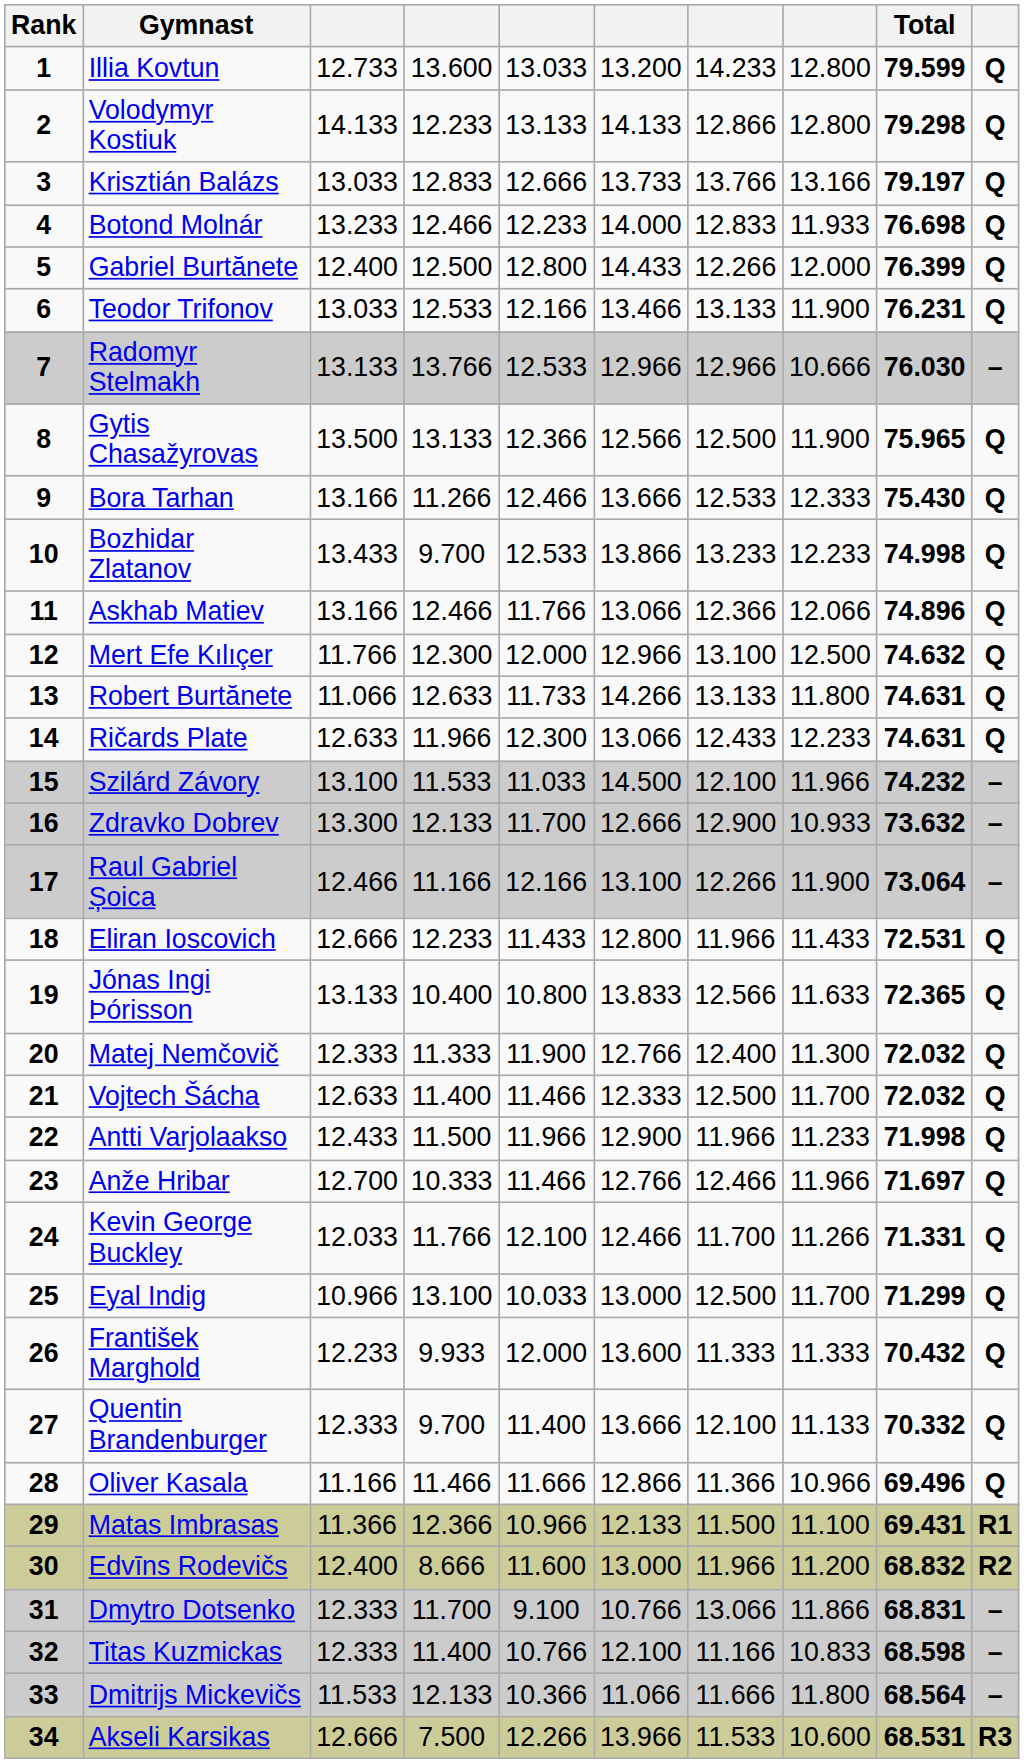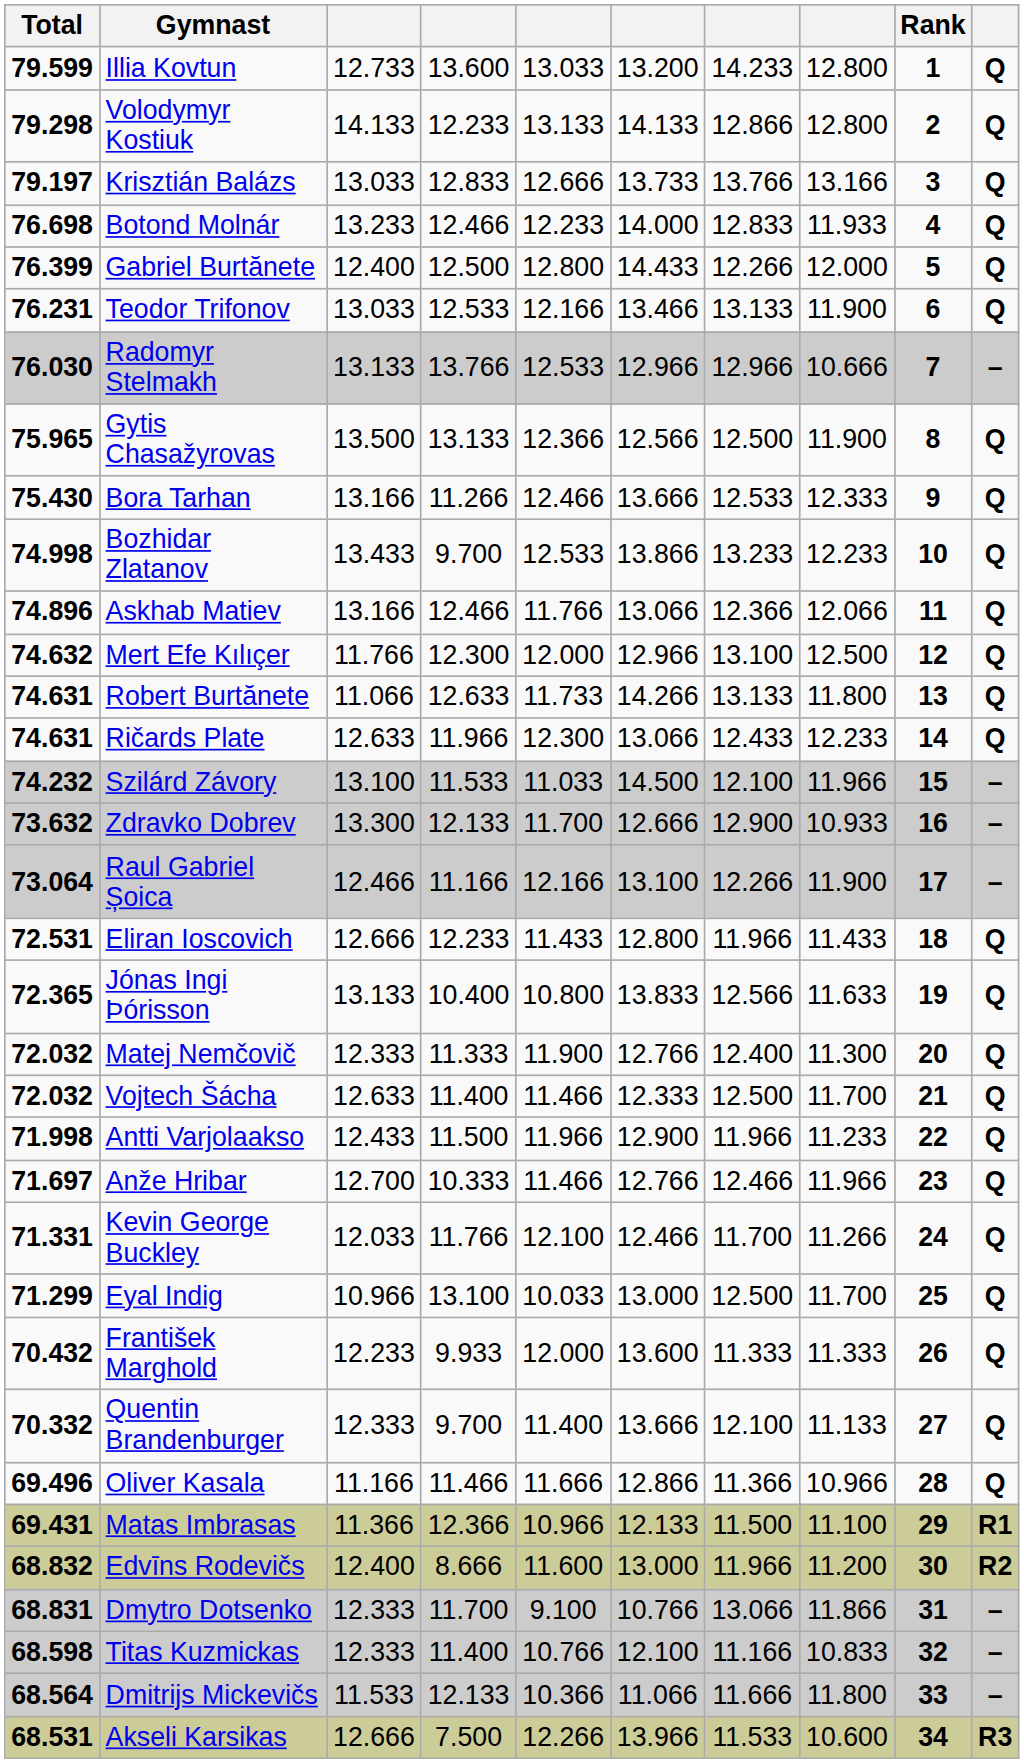 <table class="wikitable sortable" style="text-align:center; font-size:100%">
 <tr>
-<th scope="col" style="width:15px;">Rank</th>
+<th scope="col" style="width:50px;">Total</th>
 <th scope="col" style="width:175px;">Gymnast</th>
 <th scope="col" style="width:50px;"></th>
 <th scope="col" style="width:50px;"></th>
 <th scope="col" style="width:50px;"></th>
 <th scope="col" style="width:50px;"></th>
 <th scope="col" style="width:50px;"></th>
 <th scope="col" style="width:50px;"></th>
-<th scope="col" style="width:50px;">Total</th>
+<th scope="col" style="width:15px;">Rank</th>
 <th scope="col" style="width:15px;"></th>
 </tr>
 <tr>
-<td scope="row" style="text-align:center;"><strong>1</strong></td>
+<td><strong>79.599</strong></td>
 <td style="text-align:left;"> <a href='#'>Illia Kovtun</a></td>
 <td>12.733</td>
 <td>13.600</td>
 <td>13.033</td>
 <td>13.200</td>
 <td>14.233</td>
 <td>12.800</td>
-<td><strong>79.599</strong></td>
+<td scope="row" style="text-align:center;"><strong>1</strong></td>
 <td><strong>Q</strong></td>
 </tr>
 <tr>
-<td scope="row" style="text-align:center;"><strong>2</strong></td>
+<td><strong>79.298</strong></td>
 <td style="text-align:left;"> <a href='#'>Volodymyr Kostiuk</a></td>
 <td>14.133</td>
 <td>12.233</td>
 <td>13.133</td>
 <td>14.133</td>
 <td>12.866</td>
 <td>12.800</td>
-<td><strong>79.298</strong></td>
+<td scope="row" style="text-align:center;"><strong>2</strong></td>
 <td><strong>Q</strong></td>
 </tr>
 <tr>
-<td scope="row" style="text-align:center;"><strong>3</strong></td>
+<td><strong>79.197</strong></td>
 <td style="text-align:left;"> <a href='#'>Krisztián Balázs</a></td>
 <td>13.033</td>
 <td>12.833</td>
 <td>12.666</td>
 <td>13.733</td>
 <td>13.766</td>
 <td>13.166</td>
-<td><strong>79.197</strong></td>
+<td scope="row" style="text-align:center;"><strong>3</strong></td>
 <td><strong>Q</strong></td>
 </tr>
 <tr>
-<td scope="row" style="text-align:center;"><strong>4</strong></td>
+<td><strong>76.698</strong></td>
 <td style="text-align:left;"> <a href='#'>Botond Molnár</a></td>
 <td>13.233</td>
 <td>12.466</td>
 <td>12.233</td>
 <td>14.000</td>
 <td>12.833</td>
 <td>11.933</td>
-<td><strong>76.698</strong></td>
+<td scope="row" style="text-align:center;"><strong>4</strong></td>
 <td><strong>Q</strong></td>
 </tr>
 <tr>
-<td scope="row" style="text-align:center;"><strong>5</strong></td>
+<td><strong>76.399</strong></td>
 <td style="text-align:left;"> <a href='#'>Gabriel Burtănete</a></td>
 <td>12.400</td>
 <td>12.500</td>
 <td>12.800</td>
 <td>14.433</td>
 <td>12.266</td>
 <td>12.000</td>
-<td><strong>76.399</strong></td>
+<td scope="row" style="text-align:center;"><strong>5</strong></td>
 <td><strong>Q</strong></td>
 </tr>
 <tr>
-<td scope="row" style="text-align:center;"><strong>6</strong></td>
+<td><strong>76.231</strong></td>
 <td style="text-align:left;"> <a href='#'>Teodor Trifonov</a></td>
 <td>13.033</td>
 <td>12.533</td>
 <td>12.166</td>
 <td>13.466</td>
 <td>13.133</td>
 <td>11.900</td>
-<td><strong>76.231</strong></td>
+<td scope="row" style="text-align:center;"><strong>6</strong></td>
 <td><strong>Q</strong></td>
 </tr>
 <tr style="background:#cccccc;">
-<td scope="row" style="text-align:center;"><strong>7</strong></td>
+<td><strong>76.030</strong></td>
 <td style="text-align:left;"> <a href='#'>Radomyr Stelmakh</a></td>
 <td>13.133</td>
 <td>13.766</td>
 <td>12.533</td>
 <td>12.966</td>
 <td>12.966</td>
 <td>10.666</td>
-<td><strong>76.030</strong></td>
+<td scope="row" style="text-align:center;"><strong>7</strong></td>
 <td><strong>–</strong></td>
 </tr>
 <tr>
-<td scope="row" style="text-align:center;"><strong>8</strong></td>
+<td><strong>75.965</strong></td>
 <td style="text-align:left;"> <a href='#'>Gytis Chasažyrovas</a></td>
 <td>13.500</td>
 <td>13.133</td>
 <td>12.366</td>
 <td>12.566</td>
 <td>12.500</td>
 <td>11.900</td>
-<td><strong>75.965</strong></td>
+<td scope="row" style="text-align:center;"><strong>8</strong></td>
 <td><strong>Q</strong></td>
 </tr>
 <tr>
-<td scope="row" style="text-align:center;"><strong>9</strong></td>
+<td><strong>75.430</strong></td>
 <td style="text-align:left;"> <a href='#'>Bora Tarhan</a></td>
 <td>13.166</td>
 <td>11.266</td>
 <td>12.466</td>
 <td>13.666</td>
 <td>12.533</td>
 <td>12.333</td>
-<td><strong>75.430</strong></td>
+<td scope="row" style="text-align:center;"><strong>9</strong></td>
 <td><strong>Q</strong></td>
 </tr>
 <tr>
-<td scope="row" style="text-align:center;"><strong>10</strong></td>
+<td><strong>74.998</strong></td>
 <td style="text-align:left;"> <a href='#'>Bozhidar Zlatanov</a></td>
 <td>13.433</td>
 <td>9.700</td>
 <td>12.533</td>
 <td>13.866</td>
 <td>13.233</td>
 <td>12.233</td>
-<td><strong>74.998</strong></td>
+<td scope="row" style="text-align:center;"><strong>10</strong></td>
 <td><strong>Q</strong></td>
 </tr>
 <tr>
-<td scope="row" style="text-align:center;"><strong>11</strong></td>
+<td><strong>74.896</strong></td>
 <td style="text-align:left;"> <a href='#'>Askhab Matiev</a></td>
 <td>13.166</td>
 <td>12.466</td>
 <td>11.766</td>
 <td>13.066</td>
 <td>12.366</td>
 <td>12.066</td>
-<td><strong>74.896</strong></td>
+<td scope="row" style="text-align:center;"><strong>11</strong></td>
 <td><strong>Q</strong></td>
 </tr>
 <tr>
-<td scope="row" style="text-align:center;"><strong>12</strong></td>
+<td><strong>74.632</strong></td>
 <td style="text-align:left;"> <a href='#'>Mert Efe Kılıçer</a></td>
 <td>11.766</td>
 <td>12.300</td>
 <td>12.000</td>
 <td>12.966</td>
 <td>13.100</td>
 <td>12.500</td>
-<td><strong>74.632</strong></td>
+<td scope="row" style="text-align:center;"><strong>12</strong></td>
 <td><strong>Q</strong></td>
 </tr>
 <tr>
-<td scope="row" style="text-align:center;"><strong>13</strong></td>
+<td><strong>74.631</strong></td>
 <td style="text-align:left;"> <a href='#'>Robert Burtănete</a></td>
 <td>11.066</td>
 <td>12.633</td>
 <td>11.733</td>
 <td>14.266</td>
 <td>13.133</td>
 <td>11.800</td>
-<td><strong>74.631</strong></td>
+<td scope="row" style="text-align:center;"><strong>13</strong></td>
 <td><strong>Q</strong></td>
 </tr>
 <tr>
-<td scope="row" style="text-align:center;"><strong>14</strong></td>
+<td><strong>74.631</strong></td>
 <td style="text-align:left;"> <a href='#'>Ričards Plate</a></td>
 <td>12.633</td>
 <td>11.966</td>
 <td>12.300</td>
 <td>13.066</td>
 <td>12.433</td>
 <td>12.233</td>
-<td><strong>74.631</strong></td>
+<td scope="row" style="text-align:center;"><strong>14</strong></td>
 <td><strong>Q</strong></td>
 </tr>
 <tr style="background:#cccccc;">
-<td scope="row" style="text-align:center;"><strong>15</strong></td>
+<td><strong>74.232</strong></td>
 <td style="text-align:left;"> <a href='#'>Szilárd Závory</a></td>
 <td>13.100</td>
 <td>11.533</td>
 <td>11.033</td>
 <td>14.500</td>
 <td>12.100</td>
 <td>11.966</td>
-<td><strong>74.232</strong></td>
+<td scope="row" style="text-align:center;"><strong>15</strong></td>
 <td><strong>–</strong></td>
 </tr>
 <tr style="background:#cccccc;">
-<td scope="row" style="text-align:center;"><strong>16</strong></td>
+<td><strong>73.632</strong></td>
 <td style="text-align:left;"> <a href='#'>Zdravko Dobrev</a></td>
 <td>13.300</td>
 <td>12.133</td>
 <td>11.700</td>
 <td>12.666</td>
 <td>12.900</td>
 <td>10.933</td>
-<td><strong>73.632</strong></td>
+<td scope="row" style="text-align:center;"><strong>16</strong></td>
 <td><strong>–</strong></td>
 </tr>
 <tr style="background:#cccccc;">
-<td scope="row" style="text-align:center;"><strong>17</strong></td>
+<td><strong>73.064</strong></td>
 <td style="text-align:left;"> <a href='#'>Raul Gabriel Șoica</a></td>
 <td>12.466</td>
 <td>11.166</td>
 <td>12.166</td>
 <td>13.100</td>
 <td>12.266</td>
 <td>11.900</td>
-<td><strong>73.064</strong></td>
+<td scope="row" style="text-align:center;"><strong>17</strong></td>
 <td><strong>–</strong></td>
 </tr>
 <tr>
-<td scope="row" style="text-align:center;"><strong>18</strong></td>
+<td><strong>72.531</strong></td>
 <td style="text-align:left;"> <a href='#'>Eliran Ioscovich</a></td>
 <td>12.666</td>
 <td>12.233</td>
 <td>11.433</td>
 <td>12.800</td>
 <td>11.966</td>
 <td>11.433</td>
-<td><strong>72.531</strong></td>
+<td scope="row" style="text-align:center;"><strong>18</strong></td>
 <td><strong>Q</strong></td>
 </tr>
 <tr>
-<td scope="row" style="text-align:center;"><strong>19</strong></td>
+<td><strong>72.365</strong></td>
 <td style="text-align:left;"> <a href='#'>Jónas Ingi Þórisson</a></td>
 <td>13.133</td>
 <td>10.400</td>
 <td>10.800</td>
 <td>13.833</td>
 <td>12.566</td>
 <td>11.633</td>
-<td><strong>72.365</strong></td>
+<td scope="row" style="text-align:center;"><strong>19</strong></td>
 <td><strong>Q</strong></td>
 </tr>
 <tr>
-<td scope="row" style="text-align:center;"><strong>20</strong></td>
+<td><strong>72.032</strong></td>
 <td style="text-align:left;"> <a href='#'>Matej Nemčovič</a></td>
 <td>12.333</td>
 <td>11.333</td>
 <td>11.900</td>
 <td>12.766</td>
 <td>12.400</td>
 <td>11.300</td>
-<td><strong>72.032</strong></td>
+<td scope="row" style="text-align:center;"><strong>20</strong></td>
 <td><strong>Q</strong></td>
 </tr>
 <tr>
-<td scope="row" style="text-align:center;"><strong>21</strong></td>
+<td><strong>72.032</strong></td>
 <td style="text-align:left;"> <a href='#'>Vojtech Šácha</a></td>
 <td>12.633</td>
 <td>11.400</td>
 <td>11.466</td>
 <td>12.333</td>
 <td>12.500</td>
 <td>11.700</td>
-<td><strong>72.032</strong></td>
+<td scope="row" style="text-align:center;"><strong>21</strong></td>
 <td><strong>Q</strong></td>
 </tr>
 <tr>
-<td scope="row" style="text-align:center;"><strong>22</strong></td>
+<td><strong>71.998</strong></td>
 <td style="text-align:left;"> <a href='#'>Antti Varjolaakso</a></td>
 <td>12.433</td>
 <td>11.500</td>
 <td>11.966</td>
 <td>12.900</td>
 <td>11.966</td>
 <td>11.233</td>
-<td><strong>71.998</strong></td>
+<td scope="row" style="text-align:center;"><strong>22</strong></td>
 <td><strong>Q</strong></td>
 </tr>
 <tr>
-<td scope="row" style="text-align:center;"><strong>23</strong></td>
+<td><strong>71.697</strong></td>
 <td style="text-align:left;"> <a href='#'>Anže Hribar</a></td>
 <td>12.700</td>
 <td>10.333</td>
 <td>11.466</td>
 <td>12.766</td>
 <td>12.466</td>
 <td>11.966</td>
-<td><strong>71.697</strong></td>
+<td scope="row" style="text-align:center;"><strong>23</strong></td>
 <td><strong>Q</strong></td>
 </tr>
 <tr>
-<td scope="row" style="text-align:center;"><strong>24</strong></td>
+<td><strong>71.331</strong></td>
 <td style="text-align:left;"> <a href='#'>Kevin George Buckley</a></td>
 <td>12.033</td>
 <td>11.766</td>
 <td>12.100</td>
 <td>12.466</td>
 <td>11.700</td>
 <td>11.266</td>
-<td><strong>71.331</strong></td>
+<td scope="row" style="text-align:center;"><strong>24</strong></td>
 <td><strong>Q</strong></td>
 </tr>
 <tr>
-<td scope="row" style="text-align:center;"><strong>25</strong></td>
+<td><strong>71.299</strong></td>
 <td style="text-align:left;"> <a href='#'>Eyal Indig</a></td>
 <td>10.966</td>
 <td>13.100</td>
 <td>10.033</td>
 <td>13.000</td>
 <td>12.500</td>
 <td>11.700</td>
-<td><strong>71.299</strong></td>
+<td scope="row" style="text-align:center;"><strong>25</strong></td>
 <td><strong>Q</strong></td>
 </tr>
 <tr>
-<td scope="row" style="text-align:center;"><strong>26</strong></td>
+<td><strong>70.432</strong></td>
 <td style="text-align:left;"> <a href='#'>František Marghold</a></td>
 <td>12.233</td>
 <td>9.933</td>
 <td>12.000</td>
 <td>13.600</td>
 <td>11.333</td>
 <td>11.333</td>
-<td><strong>70.432</strong></td>
+<td scope="row" style="text-align:center;"><strong>26</strong></td>
 <td><strong>Q</strong></td>
 </tr>
 <tr>
-<td scope="row" style="text-align:center;"><strong>27</strong></td>
+<td><strong>70.332</strong></td>
 <td style="text-align:left;"> <a href='#'>Quentin Brandenburger</a></td>
 <td>12.333</td>
 <td>9.700</td>
 <td>11.400</td>
 <td>13.666</td>
 <td>12.100</td>
 <td>11.133</td>
-<td><strong>70.332</strong></td>
+<td scope="row" style="text-align:center;"><strong>27</strong></td>
 <td><strong>Q</strong></td>
 </tr>
 <tr>
-<td scope="row" style="text-align:center;"><strong>28</strong></td>
+<td><strong>69.496</strong></td>
 <td style="text-align:left;"> <a href='#'>Oliver Kasala</a></td>
 <td>11.166</td>
 <td>11.466</td>
 <td>11.666</td>
 <td>12.866</td>
 <td>11.366</td>
 <td>10.966</td>
-<td><strong>69.496</strong></td>
+<td scope="row" style="text-align:center;"><strong>28</strong></td>
 <td><strong>Q</strong></td>
 </tr>
 <tr style="background:#cccc99;">
-<td scope="row" style="text-align:center;"><strong>29</strong></td>
+<td><strong>69.431</strong></td>
 <td style="text-align:left;"> <a href='#'>Matas Imbrasas</a></td>
 <td>11.366</td>
 <td>12.366</td>
 <td>10.966</td>
 <td>12.133</td>
 <td>11.500</td>
 <td>11.100</td>
-<td><strong>69.431</strong></td>
+<td scope="row" style="text-align:center;"><strong>29</strong></td>
 <td><strong>R1</strong></td>
 </tr>
 <tr style="background:#cccc99;">
-<td scope="row" style="text-align:center;"><strong>30</strong></td>
+<td><strong>68.832</strong></td>
 <td style="text-align:left;"> <a href='#'>Edvīns Rodevičs</a></td>
 <td>12.400</td>
 <td>8.666</td>
 <td>11.600</td>
 <td>13.000</td>
 <td>11.966</td>
 <td>11.200</td>
-<td><strong>68.832</strong></td>
+<td scope="row" style="text-align:center;"><strong>30</strong></td>
 <td><strong>R2</strong></td>
 </tr>
 <tr style="background:#cccccc;">
-<td scope="row" style="text-align:center;"><strong>31</strong></td>
+<td><strong>68.831</strong></td>
 <td style="text-align:left;"> <a href='#'>Dmytro Dotsenko</a></td>
 <td>12.333</td>
 <td>11.700</td>
 <td>9.100</td>
 <td>10.766</td>
 <td>13.066</td>
 <td>11.866</td>
-<td><strong>68.831</strong></td>
+<td scope="row" style="text-align:center;"><strong>31</strong></td>
 <td><strong>–</strong></td>
 </tr>
 <tr style="background:#cccccc;">
-<td scope="row" style="text-align:center;"><strong>32</strong></td>
+<td><strong>68.598</strong></td>
 <td style="text-align:left;"> <a href='#'>Titas Kuzmickas</a></td>
 <td>12.333</td>
 <td>11.400</td>
 <td>10.766</td>
 <td>12.100</td>
 <td>11.166</td>
 <td>10.833</td>
-<td><strong>68.598</strong></td>
+<td scope="row" style="text-align:center;"><strong>32</strong></td>
 <td><strong>–</strong></td>
 </tr>
 <tr style="background:#cccccc;">
-<td scope="row" style="text-align:center;"><strong>33</strong></td>
+<td><strong>68.564</strong></td>
 <td style="text-align:left;"> <a href='#'>Dmitrijs Mickevičs</a></td>
 <td>11.533</td>
 <td>12.133</td>
 <td>10.366</td>
 <td>11.066</td>
 <td>11.666</td>
 <td>11.800</td>
-<td><strong>68.564</strong></td>
+<td scope="row" style="text-align:center;"><strong>33</strong></td>
 <td><strong>–</strong></td>
 </tr>
 <tr style="background:#cccc99;">
-<td scope="row" style="text-align:center;"><strong>34</strong></td>
+<td><strong>68.531</strong></td>
 <td style="text-align:left;"> <a href='#'>Akseli Karsikas</a></td>
 <td>12.666</td>
 <td>7.500</td>
 <td>12.266</td>
 <td>13.966</td>
 <td>11.533</td>
 <td>10.600</td>
-<td><strong>68.531</strong></td>
+<td scope="row" style="text-align:center;"><strong>34</strong></td>
 <td><strong>R3</strong></td>
 </tr>
 </table>
